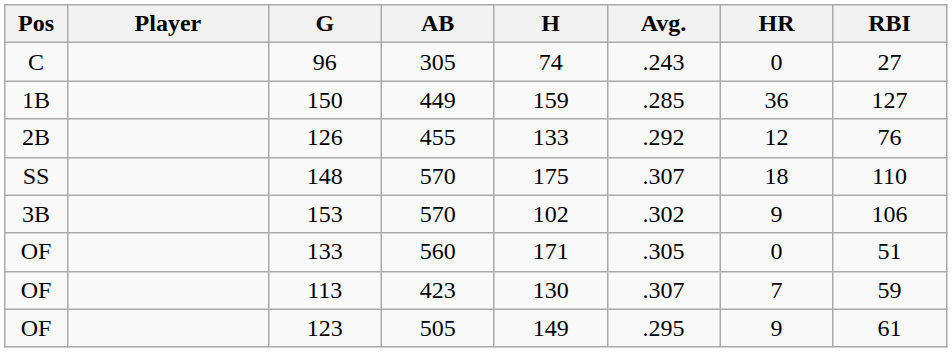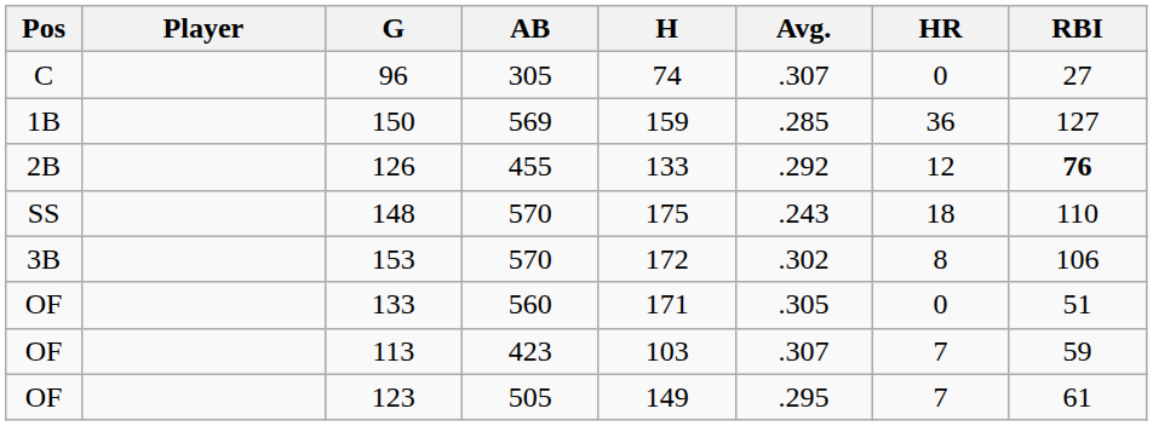 <table class="wikitable sortable">
 <tr>
 <th bgcolor="#DDDDFF" width="5%">Pos</th>
 <th bgcolor="#DDDDFF" width="16%">Player</th>
 <th bgcolor="#DDDDFF" width="9%">G</th>
 <th bgcolor="#DDDDFF" width="9%">AB</th>
 <th bgcolor="#DDDDFF" width="9%">H</th>
 <th bgcolor="#DDDDFF" width="9%">Avg.</th>
 <th bgcolor="#DDDDFF" width="9%">HR</th>
 <th bgcolor="#DDDDFF" width="9%">RBI</th>
 </tr>
 <tr align="center">
 <td>C</td>
 <td></td>
 <td>96</td>
 <td>305</td>
 <td>74</td>
-<td>.243</td>
+<td>.307</td>
 <td>0</td>
 <td>27</td>
 </tr>
 <tr align="center">
 <td>1B</td>
 <td></td>
 <td>150</td>
-<td>449</td>
+<td>569</td>
 <td>159</td>
 <td>.285</td>
 <td>36</td>
 <td>127</td>
 </tr>
 <tr align="center">
 <td>2B</td>
 <td></td>
 <td>126</td>
 <td>455</td>
 <td>133</td>
 <td>.292</td>
 <td>12</td>
-<td>76</td>
+<td><strong>76</strong></td>
 </tr>
 <tr align="center">
 <td>SS</td>
 <td></td>
 <td>148</td>
 <td>570</td>
 <td>175</td>
-<td>.307</td>
+<td>.243</td>
 <td>18</td>
 <td>110</td>
 </tr>
 <tr align="center">
 <td>3B</td>
 <td></td>
 <td>153</td>
 <td>570</td>
-<td>102</td>
+<td>172</td>
 <td>.302</td>
-<td>9</td>
+<td>8</td>
 <td>106</td>
 </tr>
 <tr align="center">
 <td>OF</td>
 <td></td>
 <td>133</td>
 <td>560</td>
 <td>171</td>
 <td>.305</td>
 <td>0</td>
 <td>51</td>
 </tr>
 <tr align="center">
 <td>OF</td>
 <td></td>
 <td>113</td>
 <td>423</td>
-<td>130</td>
+<td>103</td>
 <td>.307</td>
 <td>7</td>
 <td>59</td>
 </tr>
 <tr align="center">
 <td>OF</td>
 <td></td>
 <td>123</td>
 <td>505</td>
 <td>149</td>
 <td>.295</td>
-<td>9</td>
+<td>7</td>
 <td>61</td>
 </tr>
 </table>
